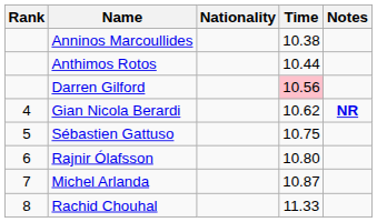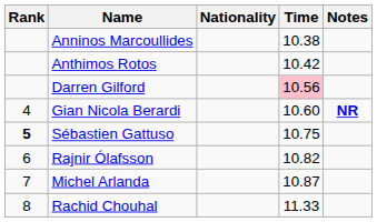 <table class="wikitable sortable" style="text-align:center; font-size:95%">
 <tr>
 <th>Rank</th>
 <th>Name</th>
 <th>Nationality</th>
 <th>Time</th>
 <th>Notes</th>
 </tr>
 <tr>
 <td></td>
 <td align=left><a href='#'>Anninos Marcoullides</a></td>
 <td align=left></td>
 <td>10.38</td>
 <td></td>
 </tr>
 <tr>
 <td></td>
 <td align=left><a href='#'>Anthimos Rotos</a></td>
 <td align=left></td>
-<td>10.44</td>
+<td>10.42</td>
 <td></td>
 </tr>
 <tr>
 <td></td>
 <td align=left><a href='#'>Darren Gilford</a></td>
 <td align=left></td>
 <td style="background: pink;">10.56</td>
 <td></td>
 </tr>
 <tr>
 <td>4</td>
 <td align=left><a href='#'>Gian Nicola Berardi</a></td>
 <td align=left></td>
-<td>10.62</td>
+<td>10.60</td>
 <td><strong><a href='#'>NR</a></strong></td>
 </tr>
 <tr>
-<td>5</td>
+<td><strong>5</strong></td>
 <td align=left><a href='#'>Sébastien Gattuso</a></td>
 <td align=left></td>
 <td>10.75</td>
 <td></td>
 </tr>
 <tr>
 <td>6</td>
 <td align=left><a href='#'>Rajnir Ólafsson</a></td>
 <td align=left></td>
-<td>10.80</td>
+<td>10.82</td>
 <td></td>
 </tr>
 <tr>
 <td>7</td>
 <td align=left><a href='#'>Michel Arlanda</a></td>
 <td align=left></td>
 <td>10.87</td>
 <td></td>
 </tr>
 <tr>
 <td>8</td>
 <td align=left><a href='#'>Rachid Chouhal</a></td>
 <td align=left></td>
 <td>11.33</td>
 <td></td>
 </tr>
 </table>
